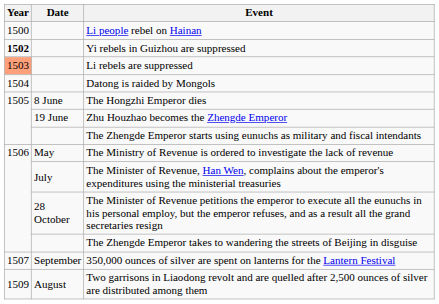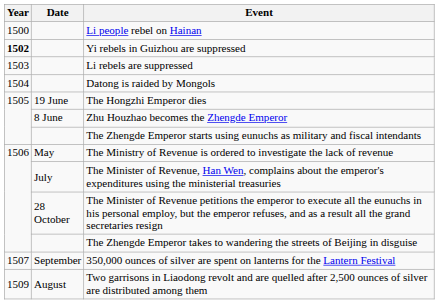 <table class="wikitable" width="100%">
 <tr>
 <th style="width:6%">Year</th>
 <th style="width:10%">Date</th>
 <th>Event</th>
 </tr>
 <tr>
 <td>1500</td>
 <td></td>
 <td><a href='#'>Li people</a> rebel on <a href='#'>Hainan</a></td>
 </tr>
 <tr>
 <td><strong>1502</strong></td>
 <td></td>
 <td>Yi rebels in Guizhou are suppressed</td>
 </tr>
 <tr>
-<td style="background: lightsalmon;">1503</td>
+<td>1503</td>
 <td></td>
 <td>Li rebels are suppressed</td>
 </tr>
 <tr>
 <td>1504</td>
 <td></td>
 <td>Datong is raided by Mongols</td>
 </tr>
 <tr>
 <td rowspan="3" valign="top">1505</td>
-<td>8 June</td>
+<td>19 June</td>
 <td>The Hongzhi Emperor dies</td>
 </tr>
 <tr>
-<td>19 June</td>
+<td>8 June</td>
 <td>Zhu Houzhao becomes the <a href='#'>Zhengde Emperor</a></td>
 </tr>
 <tr>
 <td></td>
 <td>The Zhengde Emperor starts using eunuchs as military and fiscal intendants</td>
 </tr>
 <tr>
 <td rowspan="4" valign="top">1506</td>
 <td>May</td>
 <td>The Ministry of Revenue is ordered to investigate the lack of revenue</td>
 </tr>
 <tr>
 <td>July</td>
 <td>The Minister of Revenue, <a href='#'>Han Wen</a>, complains about the emperor's expenditures using the ministerial treasuries</td>
 </tr>
 <tr>
 <td>28 October</td>
 <td>The Minister of Revenue petitions the emperor to execute all the eunuchs in his personal employ, but the emperor refuses, and as a result all the grand secretaries resign</td>
 </tr>
 <tr>
 <td></td>
 <td>The Zhengde Emperor takes to wandering the streets of Beijing in disguise</td>
 </tr>
 <tr>
 <td>1507</td>
 <td>September</td>
 <td>350,000 ounces of silver are spent on lanterns for the <a href='#'>Lantern Festival</a></td>
 </tr>
 <tr>
 <td>1509</td>
 <td>August</td>
 <td>Two garrisons in Liaodong revolt and are quelled after 2,500 ounces of silver are distributed among them</td>
 </tr>
 </table>
